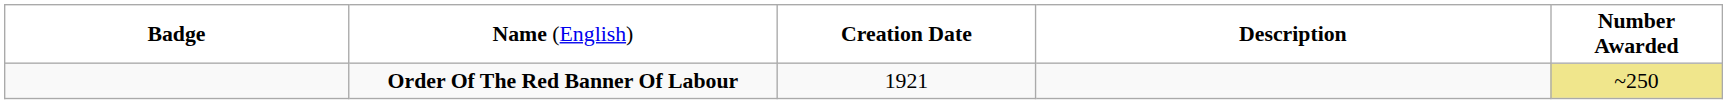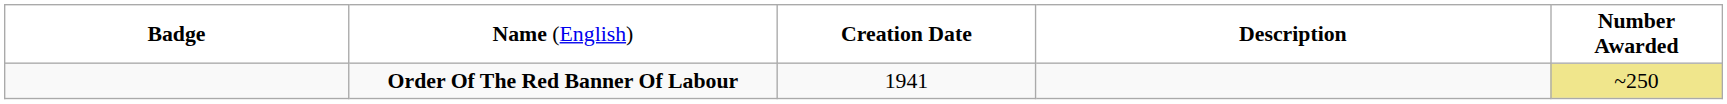 <table class="wikitable" width="100%" style="text-align:center;">
 <tr>
 <td width="20%" bgcolor="#FFFFFF"><strong>Badge</strong></td>
 <td width="25%" bgcolor="#FFFFFF"><strong>Name</strong> (<a href='#'>English</a>)</td>
 <td width="15%" bgcolor="#FFFFFF"><strong>Creation Date</strong></td>
 <td width="30%" bgcolor="#FFFFFF"><strong>Description</strong></td>
 <td width="10%" bgcolor="#FFFFFF"><strong>Number Awarded</strong></td>
 </tr>
 <tr>
 <td></td>
 <td><strong>Order Of The Red Banner Of Labour</strong></td>
-<td>1921</td>
+<td>1941</td>
 <td></td>
 <td style="background: khaki;">~250</td>
 </tr>
 </table>
